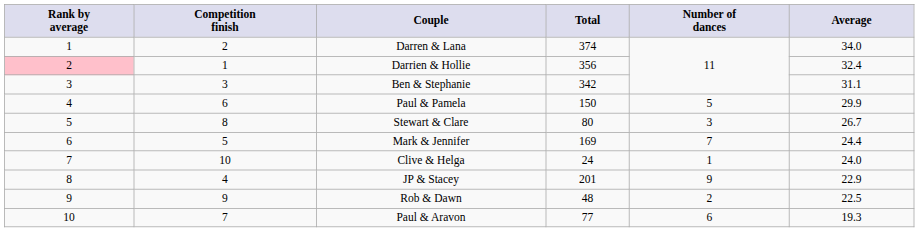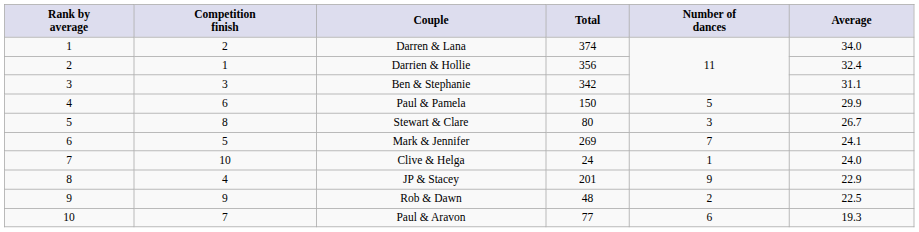 <table class="wikitable sortable" style="font-size:90%; text-align:center; width:90%; margin: 5px;">
 <tr>
 <th style="background:#ddddee;">Rank by<br> average</th>
 <th style="background:#ddddee;">Competition<br> finish</th>
 <th style="background:#ddddee;">Couple</th>
 <th style="background:#ddddee;">Total</th>
 <th style="background:#ddddee;">Number of<br> dances</th>
 <th style="background:#ddddee;">Average</th>
 </tr>
 <tr>
 <td>1</td>
 <td>2</td>
 <td>Darren & Lana</td>
 <td>374</td>
 <td rowspan=3>11</td>
 <td>34.0</td>
 </tr>
 <tr>
-<td style="background: pink;">2</td>
+<td>2</td>
 <td>1</td>
 <td>Darrien & Hollie</td>
 <td>356</td>
 <td>32.4</td>
 </tr>
 <tr>
 <td>3</td>
 <td>3</td>
 <td>Ben & Stephanie</td>
 <td>342</td>
 <td>31.1</td>
 </tr>
 <tr>
 <td>4</td>
 <td>6</td>
 <td>Paul & Pamela</td>
 <td>150</td>
 <td>5</td>
 <td>29.9</td>
 </tr>
 <tr>
 <td>5</td>
 <td>8</td>
 <td>Stewart & Clare</td>
 <td>80</td>
 <td>3</td>
 <td>26.7</td>
 </tr>
 <tr>
 <td>6</td>
 <td>5</td>
 <td>Mark & Jennifer</td>
-<td>169</td>
+<td>269</td>
 <td>7</td>
-<td>24.4</td>
+<td>24.1</td>
 </tr>
 <tr>
 <td>7</td>
 <td>10</td>
 <td>Clive & Helga</td>
 <td>24</td>
 <td>1</td>
 <td>24.0</td>
 </tr>
 <tr>
 <td>8</td>
 <td>4</td>
 <td>JP & Stacey</td>
 <td>201</td>
 <td>9</td>
 <td>22.9</td>
 </tr>
 <tr>
 <td>9</td>
 <td>9</td>
 <td>Rob & Dawn</td>
 <td>48</td>
 <td>2</td>
 <td>22.5</td>
 </tr>
 <tr>
 <td>10</td>
 <td>7</td>
 <td>Paul & Aravon</td>
 <td>77</td>
 <td>6</td>
 <td>19.3</td>
 </tr>
 </table>
